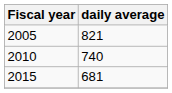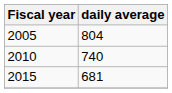 <table class="wikitable">
 <tr>
 <th>Fiscal year</th>
 <th>daily average</th>
 </tr>
 <tr>
 <td>2005</td>
-<td>821</td>
+<td>804</td>
 </tr>
 <tr>
 <td>2010</td>
 <td>740</td>
 </tr>
 <tr>
 <td>2015</td>
 <td>681</td>
 </tr>
 <tr>
 </tr>
 </table>
